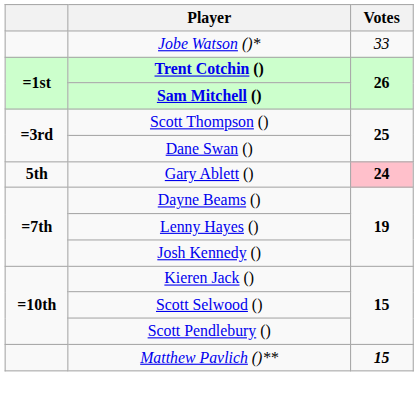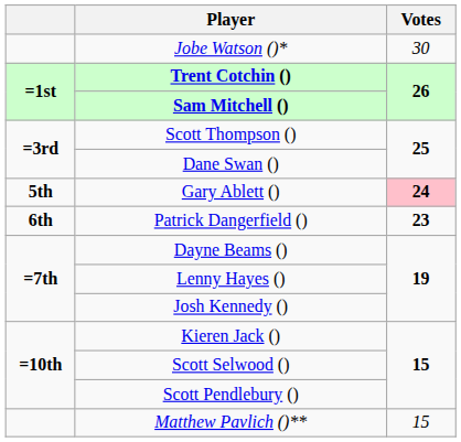 <table class="wikitable" style="margin:1em auto; text-align: center; font-size: 90%;">
 <tr>
 <th style="width:50px;"></th>
 <th style="width:250px;">Player</th>
 <th style="width:50px;">Votes</th>
 </tr>
 <tr>
 <td></td>
 <td><em><a href='#'>Jobe Watson</a> ()*</em></td>
-<td><em>33</em></td>
+<td><em>30</em></td>
 </tr>
 <tr style="background:#cfc;">
 <td rowspan=2><strong>=1st</strong></td>
 <td><strong><a href='#'>Trent Cotchin</a> ()</strong></td>
 <td rowspan=2><strong>26</strong></td>
 </tr>
 <tr style="background:#cfc;">
 <td><strong><a href='#'>Sam Mitchell</a> ()</strong></td>
 </tr>
 <tr>
 <td rowspan=2><strong>=3rd</strong></td>
 <td><a href='#'>Scott Thompson</a> ()</td>
 <td rowspan=2><strong>25</strong></td>
 </tr>
 <tr>
 <td><a href='#'>Dane Swan</a> ()</td>
 </tr>
 <tr>
 <td><strong>5th</strong></td>
 <td><a href='#'>Gary Ablett</a> ()</td>
 <td style="background: pink;"><strong>24</strong></td>
+</tr>
+<tr>
+<td><strong>6th</strong></td>
+<td><a href='#'>Patrick Dangerfield</a> ()</td>
+<td><strong>23</strong></td>
 </tr>
 <tr>
 <td rowspan=3><strong>=7th</strong></td>
 <td><a href='#'>Dayne Beams</a> ()</td>
 <td rowspan=3><strong>19</strong></td>
 </tr>
 <tr>
 <td><a href='#'>Lenny Hayes</a> ()</td>
 </tr>
 <tr>
 <td><a href='#'>Josh Kennedy</a> ()</td>
 </tr>
 <tr>
 <td rowspan=3><strong>=10th</strong></td>
 <td><a href='#'>Kieren Jack</a> ()</td>
 <td rowspan=3><strong>15</strong></td>
 </tr>
 <tr>
 <td><a href='#'>Scott Selwood</a> ()</td>
 </tr>
 <tr>
 <td><a href='#'>Scott Pendlebury</a> ()</td>
 </tr>
 <tr>
 <td></td>
 <td><em><a href='#'>Matthew Pavlich</a> ()**</em></td>
-<td><strong><em>15</em></strong></td>
+<td><em>15</em></td>
 </tr>
 </table>
